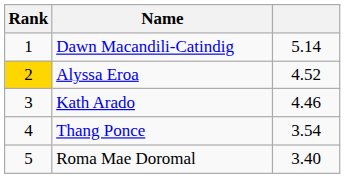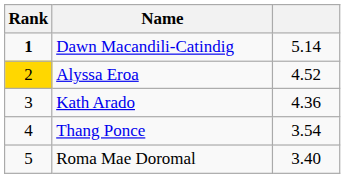 <table class="wikitable" style="font-size:90%">
 <tr>
 <th width=30>Rank</th>
 <th width=180>Name</th>
 <th width=50></th>
 </tr>
 <tr>
-<td style="text-align:center">1</td>
+<td style="text-align:center"><strong>1</strong></td>
 <td><a href='#'>Dawn Macandili-Catindig</a></td>
 <td style="text-align:center">5.14</td>
 </tr>
 <tr>
 <td style="background: gold; text-align:center">2</td>
 <td><a href='#'>Alyssa Eroa</a></td>
 <td style="text-align:center">4.52</td>
 </tr>
 <tr>
 <td style="text-align:center">3</td>
 <td><a href='#'>Kath Arado</a></td>
-<td style="text-align:center">4.46</td>
+<td style="text-align:center">4.36</td>
 </tr>
 <tr>
 <td style="text-align:center">4</td>
 <td><a href='#'>Thang Ponce</a></td>
 <td style="text-align:center">3.54</td>
 </tr>
 <tr>
 <td style="text-align:center">5</td>
 <td>Roma Mae Doromal</td>
 <td style="text-align:center">3.40</td>
 </tr>
 </table>
